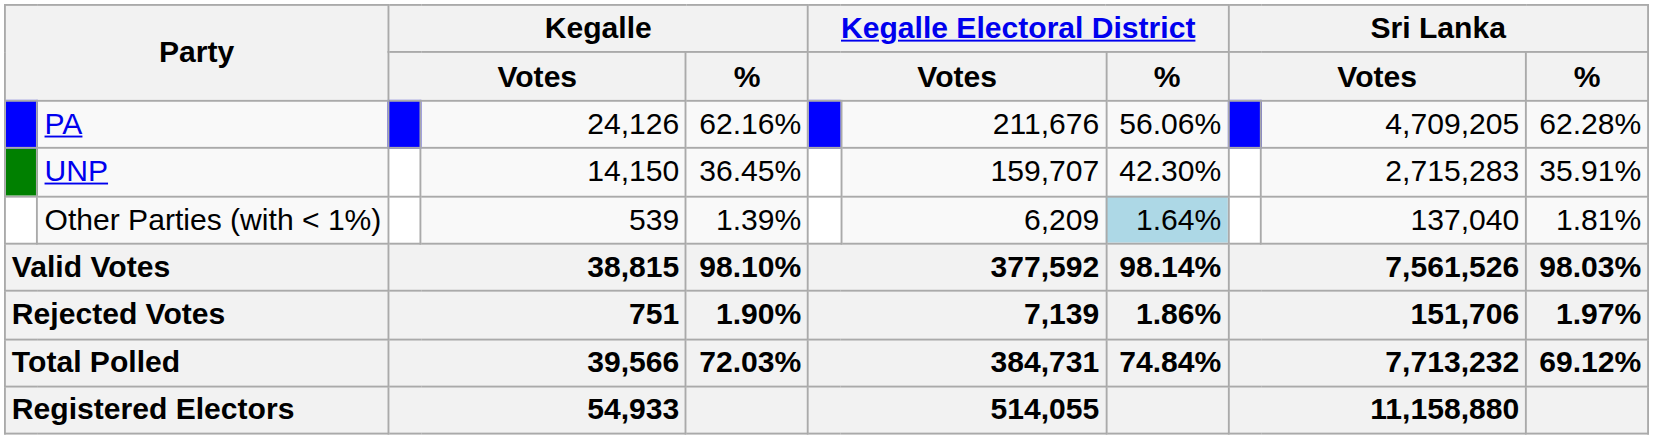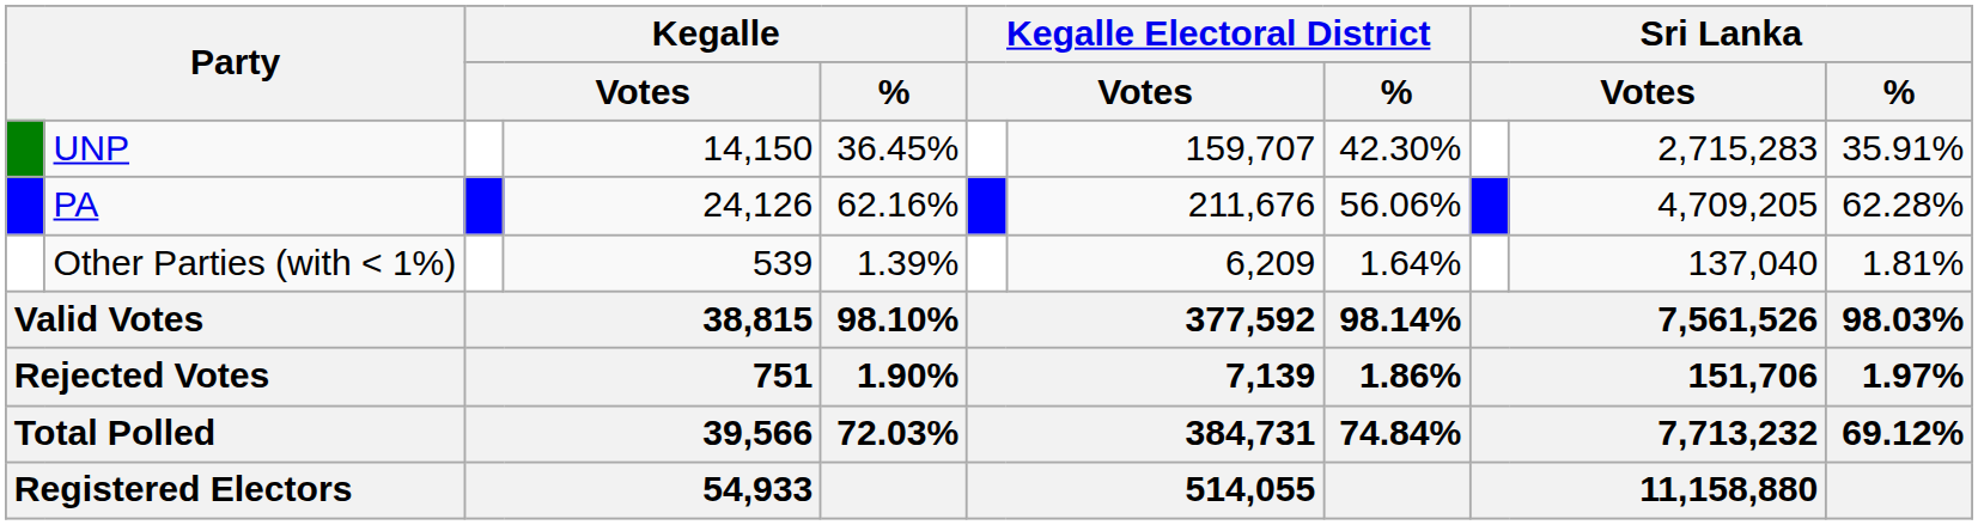 <table class="wikitable">
 <tr>
 <th colspan="2" width="144px"rowspan="2">Party</th>
 <th colspan="3" width="216px">Kegalle</th>
 <th colspan="3" width="216px"><a href='#'>Kegalle Electoral District</a></th>
 <th colspan="3" width="216px">Sri Lanka</th>
 </tr>
 <tr>
 <th colspan="2" width="144px">Votes</th>
 <th>%</th>
 <th colspan="2" width="144px">Votes</th>
 <th>%</th>
 <th colspan="2" width="144px">Votes</th>
 <th>%</th>
 </tr>
 <tr>
+<td style="background-color:green;" width="10px"></td>
+<td style="text-align:left;"><a href='#'>UNP</a></td>
+<td style="background-color:white;" width="10px"></td>
+<td style="text-align:right;">14,150</td>
+<td style="text-align:right;">36.45%</td>
+<td style="background-color:white;" width="10px"></td>
+<td style="text-align:right;">159,707</td>
+<td style="text-align:right;">42.30%</td>
+<td style="background-color:white;" width="10px"></td>
+<td style="text-align:right;">2,715,283</td>
+<td style="text-align:right;">35.91%</td>
+</tr>
+<tr>
 <td style="background-color:blue;" width="10px"></td>
 <td style="text-align:left;"><a href='#'>PA</a></td>
 <td style="background-color:blue;" width="10px"></td>
 <td style="text-align:right;">24,126</td>
 <td style="text-align:right;">62.16%</td>
 <td style="background-color:blue;" width="10px"></td>
 <td style="text-align:right;">211,676</td>
 <td style="text-align:right;">56.06%</td>
 <td style="background-color:blue;" width="10px"></td>
 <td style="text-align:right;">4,709,205</td>
 <td style="text-align:right;">62.28%</td>
 </tr>
 <tr>
-<td style="background-color:green;" width="10px"></td>
-<td style="text-align:left;"><a href='#'>UNP</a></td>
-<td style="background-color:white;" width="10px"></td>
-<td style="text-align:right;">14,150</td>
-<td style="text-align:right;">36.45%</td>
-<td style="background-color:white;" width="10px"></td>
-<td style="text-align:right;">159,707</td>
-<td style="text-align:right;">42.30%</td>
-<td style="background-color:white;" width="10px"></td>
-<td style="text-align:right;">2,715,283</td>
-<td style="text-align:right;">35.91%</td>
-</tr>
-<tr>
 <td style="background-color:white;" width="10px"></td>
 <td style="text-align:left;">Other Parties (with < 1%)</td>
 <td style="background-color:white;" width="10px"></td>
 <td style="text-align:right;">539</td>
 <td style="text-align:right;">1.39%</td>
 <td style="background-color:white;" width="10px"></td>
 <td style="text-align:right;">6,209</td>
-<td style="background: lightblue; text-align:right;">1.64%</td>
+<td style="text-align:right;">1.64%</td>
 <td style="background-color:white;" width="10px"></td>
 <td style="text-align:right;">137,040</td>
 <td style="text-align:right;">1.81%</td>
 </tr>
 <tr>
 <th colspan="2" width="144px"style="text-align:left;">Valid Votes</th>
 <th style="text-align:right;"colspan="2" width="144px">38,815</th>
 <th style="text-align:right;">98.10%</th>
 <th style="text-align:right;"colspan="2" width="144px">377,592</th>
 <th style="text-align:right;">98.14%</th>
 <th style="text-align:right;"colspan="2" width="144px">7,561,526</th>
 <th style="text-align:right;">98.03%</th>
 </tr>
 <tr>
 <th colspan="2" width="144px"style="text-align:left;">Rejected Votes</th>
 <th style="text-align:right;"colspan="2" width="144px">751</th>
 <th style="text-align:right;">1.90%</th>
 <th style="text-align:right;"colspan="2" width="144px">7,139</th>
 <th style="text-align:right;">1.86%</th>
 <th style="text-align:right;"colspan="2" width="144px">151,706</th>
 <th style="text-align:right;">1.97%</th>
 </tr>
 <tr>
 <th colspan="2" width="144px"style="text-align:left;">Total Polled</th>
 <th style="text-align:right;"colspan="2" width="144px">39,566</th>
 <th style="text-align:right;">72.03%</th>
 <th style="text-align:right;"colspan="2" width="144px">384,731</th>
 <th style="text-align:right;">74.84%</th>
 <th style="text-align:right;"colspan="2" width="144px">7,713,232</th>
 <th style="text-align:right;">69.12%</th>
 </tr>
 <tr>
 <th colspan="2" width="144px"style="text-align:left;">Registered Electors</th>
 <th style="text-align:right;"colspan="2" width="144px">54,933</th>
 <th></th>
 <th style="text-align:right;"colspan="2" width="144px">514,055</th>
 <th></th>
 <th style="text-align:right;"colspan="2" width="144px">11,158,880</th>
 <th></th>
 </tr>
 </table>
